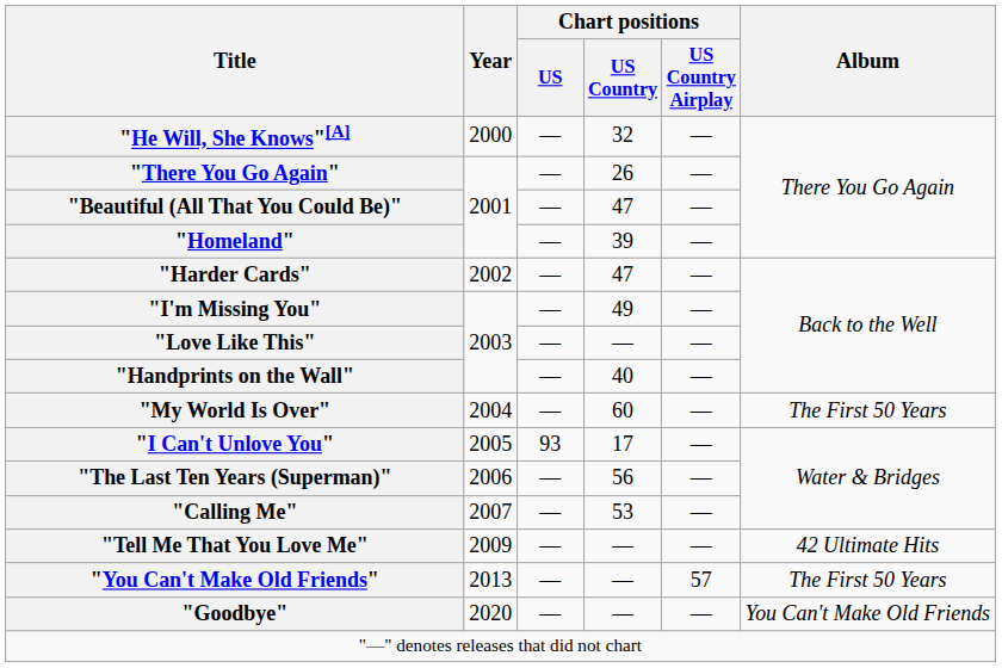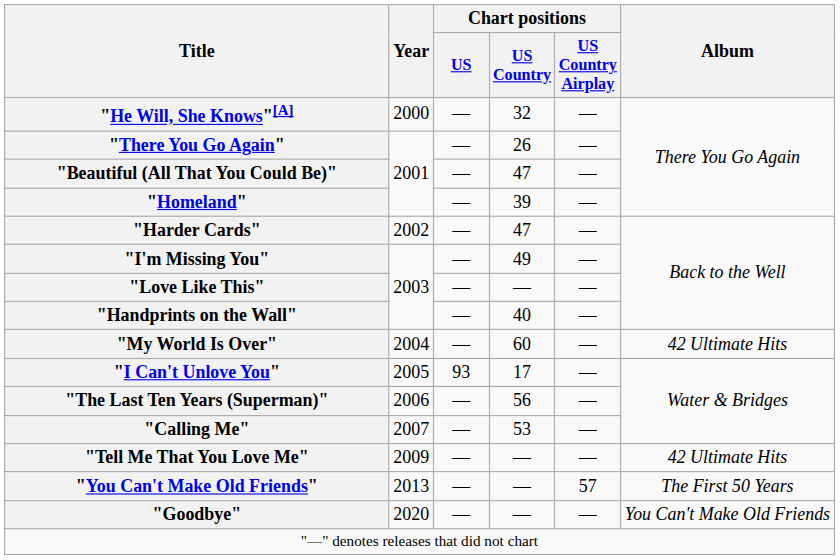 <table class="wikitable plainrowheaders" style="text-align:center;">
 <tr>
 <th rowspan="2" style="width:21em;">Title</th>
 <th rowspan="2">Year</th>
 <th colspan="3">Chart positions</th>
 <th rowspan="2">Album</th>
 </tr>
 <tr>
 <th style="width:3em;font-size:90%"><a href='#'>US</a><br></th>
 <th style="width:3em;font-size:90%"><a href='#'>US Country</a><br></th>
 <th style="width:3em;font-size:90%"><a href='#'>US Country Airplay</a><br></th>
 </tr>
 <tr>
 <th scope="row">"<a href='#'>He Will, She Knows</a>"<sup><a href='#'><strong>[A]</strong></a></sup></th>
 <td>2000</td>
 <td>—</td>
 <td>32</td>
 <td>—</td>
 <td rowspan="4"><em>There You Go Again</em></td>
 </tr>
 <tr>
 <th scope="row">"<a href='#'>There You Go Again</a>"</th>
 <td rowspan="3">2001</td>
 <td>—</td>
 <td>26</td>
 <td>—</td>
 </tr>
 <tr>
 <th scope="row">"Beautiful (All That You Could Be)"</th>
 <td>—</td>
 <td>47</td>
 <td>—</td>
 </tr>
 <tr>
 <th scope="row">"<a href='#'>Homeland</a>"</th>
 <td>—</td>
 <td>39</td>
 <td>—</td>
 </tr>
 <tr>
 <th scope="row">"Harder Cards"</th>
 <td>2002</td>
 <td>—</td>
 <td>47</td>
 <td>—</td>
 <td rowspan="4"><em>Back to the Well</em></td>
 </tr>
 <tr>
 <th scope="row">"I'm Missing You"</th>
 <td rowspan="3">2003</td>
 <td>—</td>
 <td>49</td>
 <td>—</td>
 </tr>
 <tr>
 <th scope = "row">"Love Like This"<br></th>
 <td>—</td>
 <td>—</td>
 <td>—</td>
 </tr>
 <tr>
 <th scope="row">"Handprints on the Wall"</th>
 <td>—</td>
 <td>40</td>
 <td>—</td>
 </tr>
 <tr>
 <th scope="row">"My World Is Over"<br></th>
 <td>2004</td>
 <td>—</td>
 <td>60</td>
 <td>—</td>
-<td><em>The First 50 Years</em></td>
+<td><em>42 Ultimate Hits</em></td>
 </tr>
 <tr>
 <th scope="row">"<a href='#'>I Can't Unlove You</a>"</th>
 <td>2005</td>
 <td>93</td>
 <td>17</td>
 <td>—</td>
 <td rowspan="3"><em>Water & Bridges</em></td>
 </tr>
 <tr>
 <th scope="row">"The Last Ten Years (Superman)"</th>
 <td>2006</td>
 <td>—</td>
 <td>56</td>
 <td>—</td>
 </tr>
 <tr>
 <th scope="row">"Calling Me"<br></th>
 <td>2007</td>
 <td>—</td>
 <td>53</td>
 <td>—</td>
 </tr>
 <tr>
 <th scope="row">"Tell Me That You Love Me"<br></th>
 <td>2009</td>
 <td>—</td>
 <td>—</td>
 <td>—</td>
 <td><em>42 Ultimate Hits</em></td>
 </tr>
 <tr>
 <th scope="row">"<a href='#'>You Can't Make Old Friends</a>"<br></th>
 <td>2013</td>
 <td>—</td>
 <td>—</td>
 <td>57</td>
 <td><em>The First 50 Years</em></td>
 </tr>
 <tr>
 <th scope="row">"Goodbye"</th>
 <td>2020</td>
 <td>—</td>
 <td>—</td>
 <td>—</td>
 <td><em>You Can't Make Old Friends</em></td>
 </tr>
 <tr>
 <td colspan="6" style="font-size:85%">"—" denotes releases that did not chart</td>
 </tr>
 </table>
